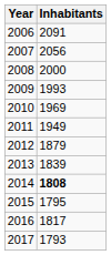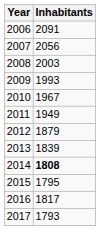 <table class="wikitable">
 <tr>
 <th>Year</th>
 <th>Inhabitants</th>
 </tr>
 <tr>
 <td>2006</td>
 <td>2091</td>
 </tr>
 <tr>
 <td>2007</td>
 <td>2056</td>
 </tr>
 <tr>
 <td>2008</td>
-<td>2000</td>
+<td>2003</td>
 </tr>
 <tr>
 <td>2009</td>
 <td>1993</td>
 </tr>
 <tr>
 <td>2010</td>
-<td>1969</td>
+<td>1967</td>
 </tr>
 <tr>
 <td>2011</td>
 <td>1949</td>
 </tr>
 <tr>
 <td>2012</td>
 <td>1879</td>
 </tr>
 <tr>
 <td>2013</td>
 <td>1839</td>
 </tr>
 <tr>
 <td>2014</td>
 <td><strong>1808</strong></td>
 </tr>
 <tr>
 <td>2015</td>
 <td>1795</td>
 </tr>
 <tr>
 <td>2016</td>
 <td>1817</td>
 </tr>
 <tr>
 <td>2017</td>
 <td>1793</td>
 </tr>
 </table>
